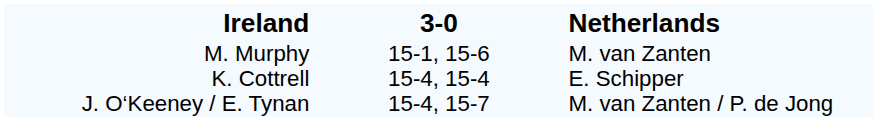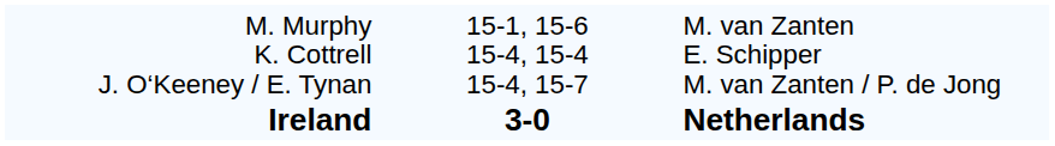 <table style="width: 60%; background:#F5FAFF;" cellspacing="0">
 <tr>
 <td align=center rowspan=width=20%></td>
+</tr>
+<tr style=font-size:85%>
+<td align=right valign=top>M. Murphy<br>K. Cottrell<br>J. O‘Keeney / E. Tynan</td>
+<td align=center>15-1, 15-6<br>15-4, 15-4<br>15-4, 15-7</td>
+<td valign=top>M. van Zanten<br>E. Schipper<br>M. van Zanten / P. de Jong</td>
 </tr>
 <tr>
 <td width=24% align=right><strong>Ireland</strong></td>
 <td align=center width=20%><strong>3-0</strong></td>
 <td width=24%><strong>Netherlands</strong></td>
 </tr>
-<tr style=font-size:85%>
-<td align=right valign=top>M. Murphy<br>K. Cottrell<br>J. O‘Keeney / E. Tynan</td>
-<td align=center>15-1, 15-6<br>15-4, 15-4<br>15-4, 15-7</td>
-<td valign=top>M. van Zanten<br>E. Schipper<br>M. van Zanten / P. de Jong</td>
-</tr>
 </table>
